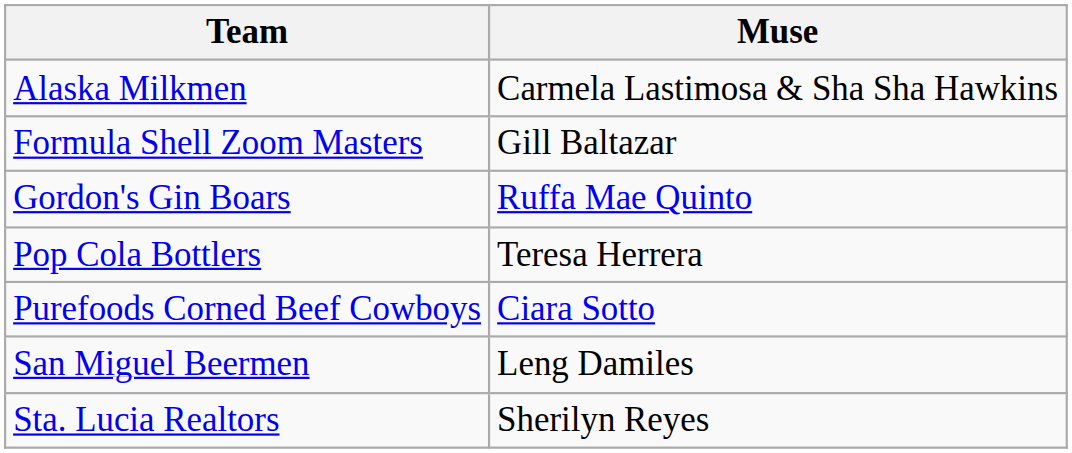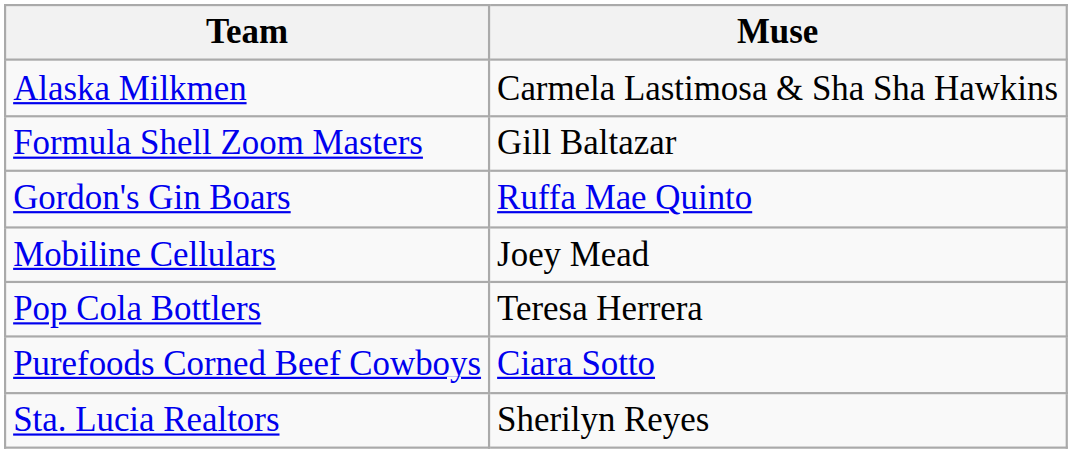 <table class="wikitable sortable sortable">
 <tr>
 <th style= width="45%">Team</th>
 <th style= width="55%">Muse</th>
 </tr>
 <tr>
 <td><a href='#'>Alaska Milkmen</a></td>
 <td>Carmela Lastimosa & Sha Sha Hawkins</td>
 </tr>
 <tr>
 <td><a href='#'>Formula Shell Zoom Masters</a></td>
 <td>Gill Baltazar</td>
 </tr>
 <tr>
 <td><a href='#'>Gordon's Gin Boars</a></td>
 <td><a href='#'>Ruffa Mae Quinto</a></td>
 </tr>
 <tr>
+<td><a href='#'>Mobiline Cellulars</a></td>
+<td>Joey Mead</td>
+</tr>
+<tr>
 <td><a href='#'>Pop Cola Bottlers</a></td>
 <td>Teresa Herrera</td>
 </tr>
 <tr>
 <td><a href='#'>Purefoods Corned Beef Cowboys</a></td>
 <td><a href='#'>Ciara Sotto</a></td>
 </tr>
 <tr>
-<td><a href='#'>San Miguel Beermen</a></td>
-<td>Leng Damiles</td>
-</tr>
-<tr>
 <td><a href='#'>Sta. Lucia Realtors</a></td>
 <td>Sherilyn Reyes</td>
 </tr>
 </table>
